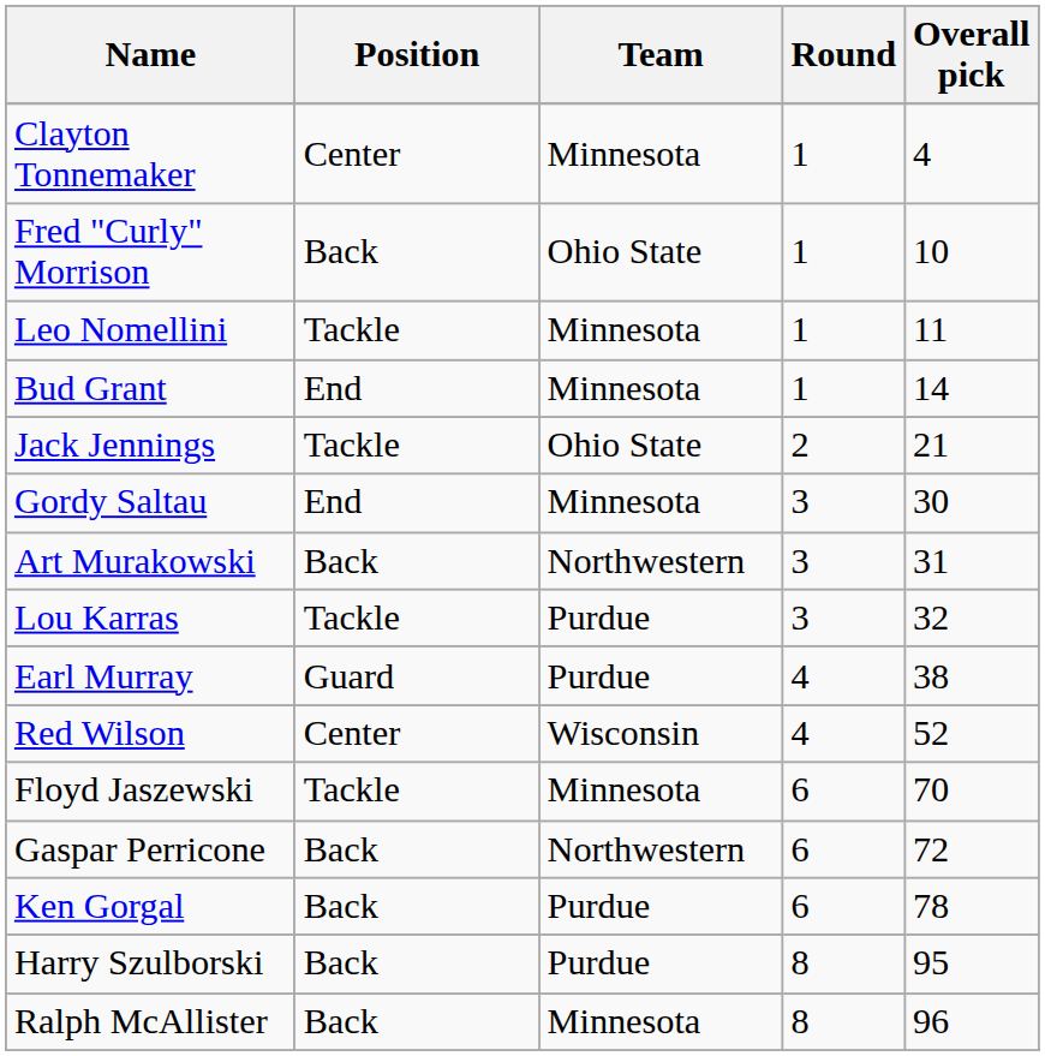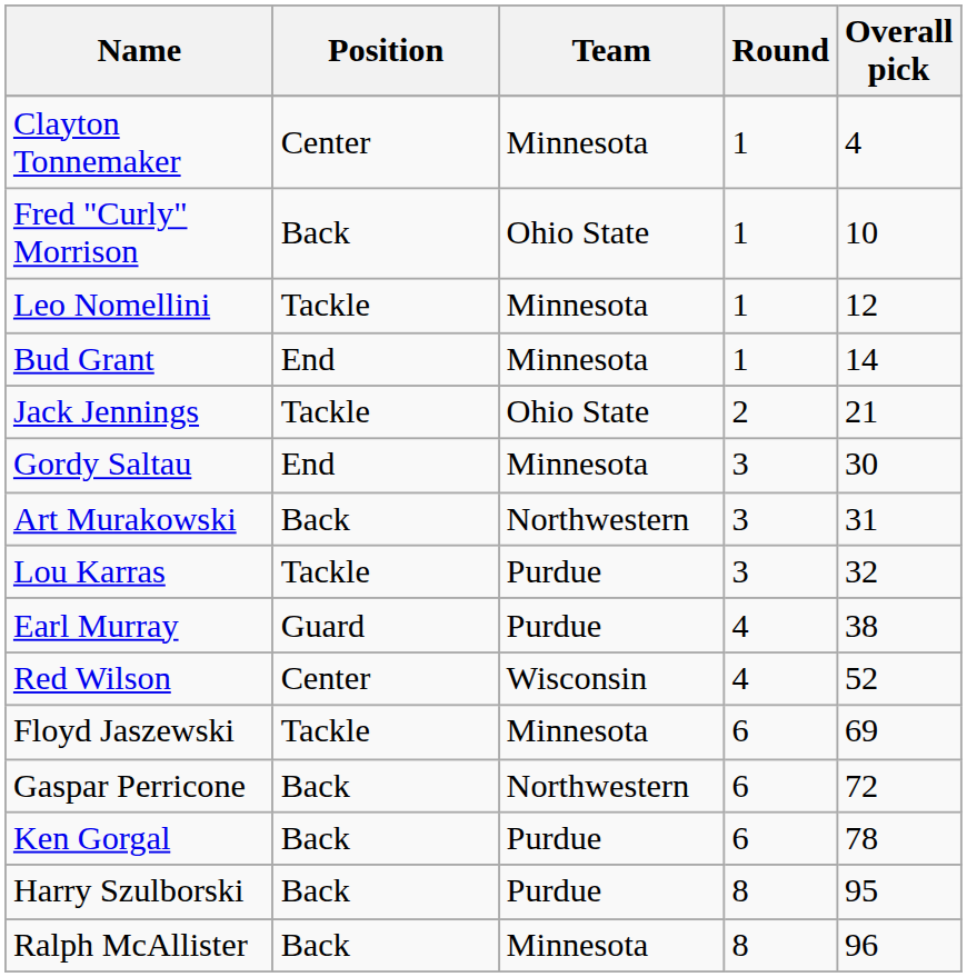 <table class="sortable wikitable">
 <tr>
 <th width="120">Name</th>
 <th width="100">Position</th>
 <th width="100">Team</th>
 <th width="25">Round</th>
 <th width="25">Overall pick</th>
 </tr>
 <tr align="left" bgcolor="">
 </tr>
 <tr>
 <td><a href='#'>Clayton Tonnemaker</a></td>
 <td>Center</td>
 <td>Minnesota</td>
 <td>1</td>
 <td>4</td>
 </tr>
 <tr>
 <td><a href='#'>Fred "Curly" Morrison</a></td>
 <td>Back</td>
 <td>Ohio State</td>
 <td>1</td>
 <td>10</td>
 </tr>
 <tr>
 <td><a href='#'>Leo Nomellini</a></td>
 <td>Tackle</td>
 <td>Minnesota</td>
 <td>1</td>
-<td>11</td>
+<td>12</td>
 </tr>
 <tr>
 <td><a href='#'>Bud Grant</a></td>
 <td>End</td>
 <td>Minnesota</td>
 <td>1</td>
 <td>14</td>
 </tr>
 <tr>
 <td><a href='#'>Jack Jennings</a></td>
 <td>Tackle</td>
 <td>Ohio State</td>
 <td>2</td>
 <td>21</td>
 </tr>
 <tr>
 <td><a href='#'>Gordy Saltau</a></td>
 <td>End</td>
 <td>Minnesota</td>
 <td>3</td>
 <td>30</td>
 </tr>
 <tr>
 <td><a href='#'>Art Murakowski</a></td>
 <td>Back</td>
 <td>Northwestern</td>
 <td>3</td>
 <td>31</td>
 </tr>
 <tr>
 <td><a href='#'>Lou Karras</a></td>
 <td>Tackle</td>
 <td>Purdue</td>
 <td>3</td>
 <td>32</td>
 </tr>
 <tr>
 <td><a href='#'>Earl Murray</a></td>
 <td>Guard</td>
 <td>Purdue</td>
 <td>4</td>
 <td>38</td>
 </tr>
 <tr>
 <td><a href='#'>Red Wilson</a></td>
 <td>Center</td>
 <td>Wisconsin</td>
 <td>4</td>
 <td>52</td>
 </tr>
 <tr>
 <td>Floyd Jaszewski</td>
 <td>Tackle</td>
 <td>Minnesota</td>
 <td>6</td>
-<td>70</td>
+<td>69</td>
 </tr>
 <tr>
 <td>Gaspar Perricone</td>
 <td>Back</td>
 <td>Northwestern</td>
 <td>6</td>
 <td>72</td>
 </tr>
 <tr>
 <td><a href='#'>Ken Gorgal</a></td>
 <td>Back</td>
 <td>Purdue</td>
 <td>6</td>
 <td>78</td>
 </tr>
 <tr>
 <td>Harry Szulborski</td>
 <td>Back</td>
 <td>Purdue</td>
 <td>8</td>
 <td>95</td>
 </tr>
 <tr>
 <td>Ralph McAllister</td>
 <td>Back</td>
 <td>Minnesota</td>
 <td>8</td>
 <td>96</td>
 </tr>
 <tr>
 </tr>
 </table>
